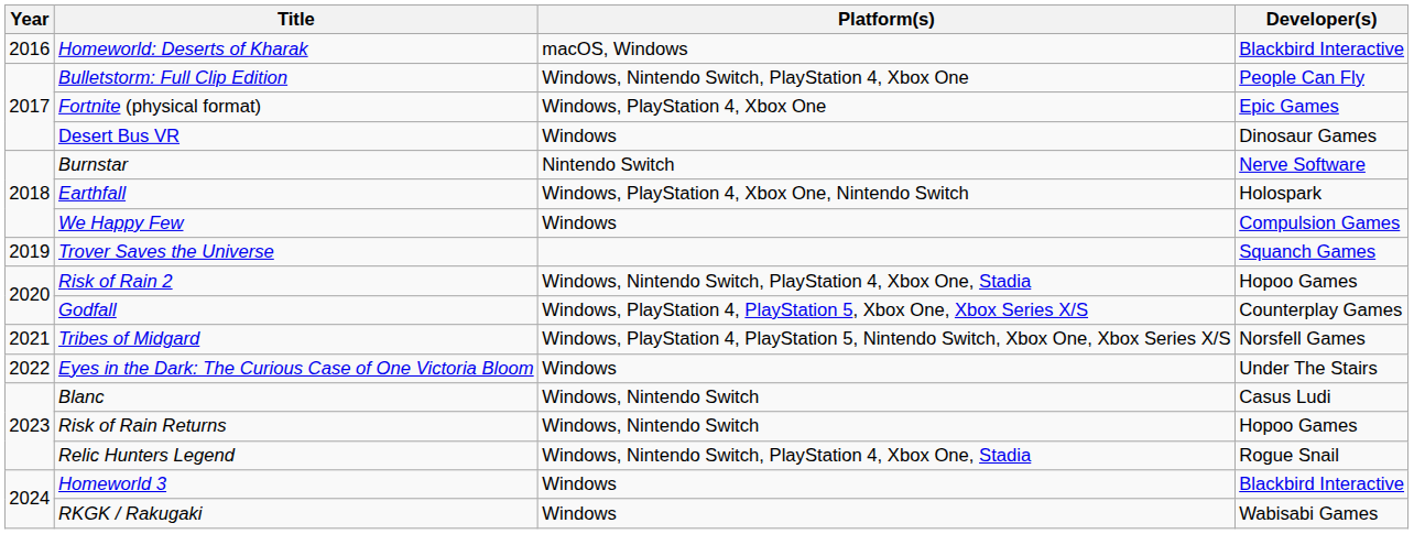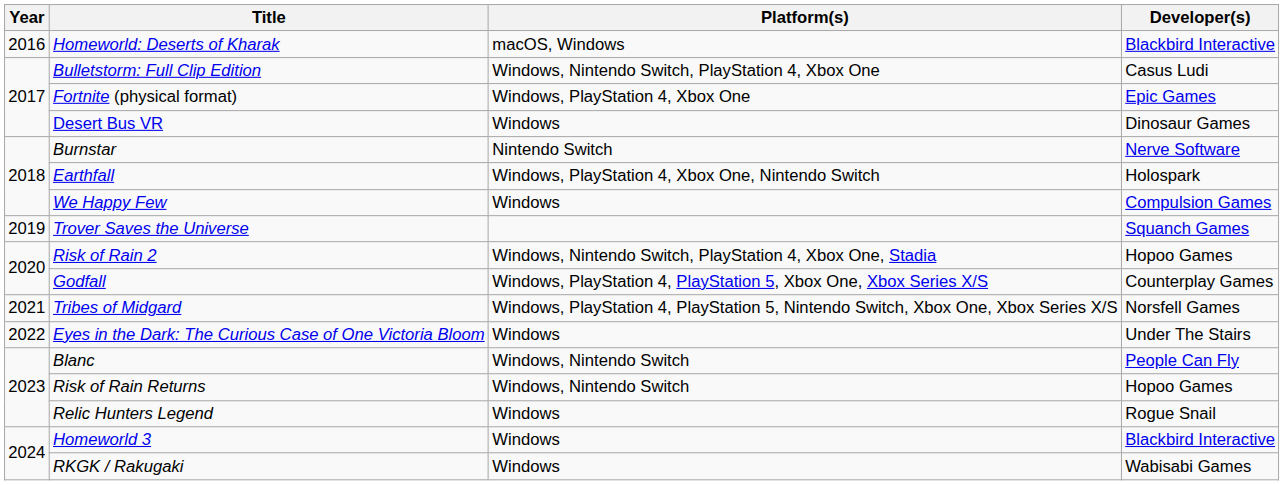 <table class="wikitable sortable">
 <tr>
 <th>Year</th>
 <th>Title</th>
 <th>Platform(s)</th>
 <th>Developer(s)</th>
 </tr>
 <tr>
 <td>2016</td>
 <td><em><a href='#'>Homeworld: Deserts of Kharak</a></em></td>
 <td>macOS, Windows</td>
 <td><a href='#'>Blackbird Interactive</a></td>
 </tr>
 <tr>
 <td rowspan="3">2017</td>
 <td><em><a href='#'>Bulletstorm: Full Clip Edition</a></em></td>
 <td>Windows, Nintendo Switch, PlayStation 4, Xbox One</td>
-<td><a href='#'>People Can Fly</a></td>
+<td>Casus Ludi</td>
 </tr>
 <tr>
 <td><em><a href='#'>Fortnite</a></em> (physical format)</td>
 <td>Windows, PlayStation 4, Xbox One</td>
 <td><a href='#'>Epic Games</a></td>
 </tr>
 <tr>
 <td><a href='#'>Desert Bus VR</a></td>
 <td>Windows</td>
 <td>Dinosaur Games</td>
 </tr>
 <tr>
 <td rowspan="3">2018</td>
 <td><em>Burnstar</em></td>
 <td>Nintendo Switch</td>
 <td><a href='#'>Nerve Software</a></td>
 </tr>
 <tr>
 <td><em><a href='#'>Earthfall</a></em></td>
 <td>Windows, PlayStation 4, Xbox One, Nintendo Switch</td>
 <td>Holospark</td>
 </tr>
 <tr>
 <td><em><a href='#'>We Happy Few</a></em></td>
 <td>Windows</td>
 <td><a href='#'>Compulsion Games</a></td>
 </tr>
 <tr>
 <td>2019</td>
 <td><em><a href='#'>Trover Saves the Universe</a></em></td>
 <td></td>
 <td><a href='#'>Squanch Games</a></td>
 </tr>
 <tr>
 <td rowspan="2">2020</td>
 <td><em><a href='#'>Risk of Rain 2</a></em></td>
 <td>Windows, Nintendo Switch, PlayStation 4, Xbox One, <a href='#'>Stadia</a></td>
 <td>Hopoo Games</td>
 </tr>
 <tr>
 <td><em><a href='#'>Godfall</a></em></td>
 <td>Windows, PlayStation 4, <a href='#'>PlayStation 5</a>, Xbox One, <a href='#'>Xbox Series X/S</a></td>
 <td>Counterplay Games</td>
 </tr>
 <tr>
 <td>2021</td>
 <td><em><a href='#'>Tribes of Midgard</a></em></td>
 <td>Windows, PlayStation 4, PlayStation 5, Nintendo Switch, Xbox One, Xbox Series X/S</td>
 <td>Norsfell Games</td>
 </tr>
 <tr>
 <td>2022</td>
 <td><em><a href='#'>Eyes in the Dark: The Curious Case of One Victoria Bloom</a></em></td>
 <td>Windows</td>
 <td>Under The Stairs</td>
 </tr>
 <tr>
 <td rowspan="3">2023</td>
 <td><em>Blanc</em></td>
 <td>Windows, Nintendo Switch</td>
-<td>Casus Ludi</td>
+<td><a href='#'>People Can Fly</a></td>
 </tr>
 <tr>
 <td><em>Risk of Rain Returns</em></td>
 <td>Windows, Nintendo Switch</td>
 <td>Hopoo Games</td>
 </tr>
 <tr>
 <td><em>Relic Hunters Legend</em></td>
-<td>Windows, Nintendo Switch, PlayStation 4, Xbox One, <a href='#'>Stadia</a></td>
+<td>Windows</td>
 <td>Rogue Snail</td>
 </tr>
 <tr>
 <td rowspan="2">2024</td>
 <td><em><a href='#'>Homeworld 3</a></em></td>
 <td>Windows</td>
 <td><a href='#'>Blackbird Interactive</a></td>
 </tr>
 <tr>
 <td><em>RKGK / Rakugaki</em></td>
 <td>Windows</td>
 <td>Wabisabi Games</td>
 </tr>
 </table>
